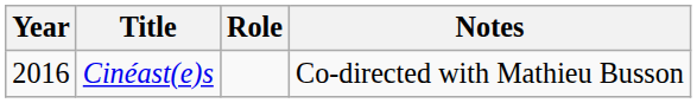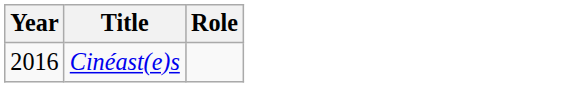 <table class="wikitable sortable">
 <tr>
 <th>Year</th>
 <th>Title</th>
 <th>Role</th>
-<th class="unsortable">Notes</th>
 </tr>
 <tr>
 <td>2016</td>
 <td><em><a href='#'>Cinéast(e)s</a></em></td>
 <td></td>
-<td>Co-directed with Mathieu Busson</td>
 </tr>
 </table>
